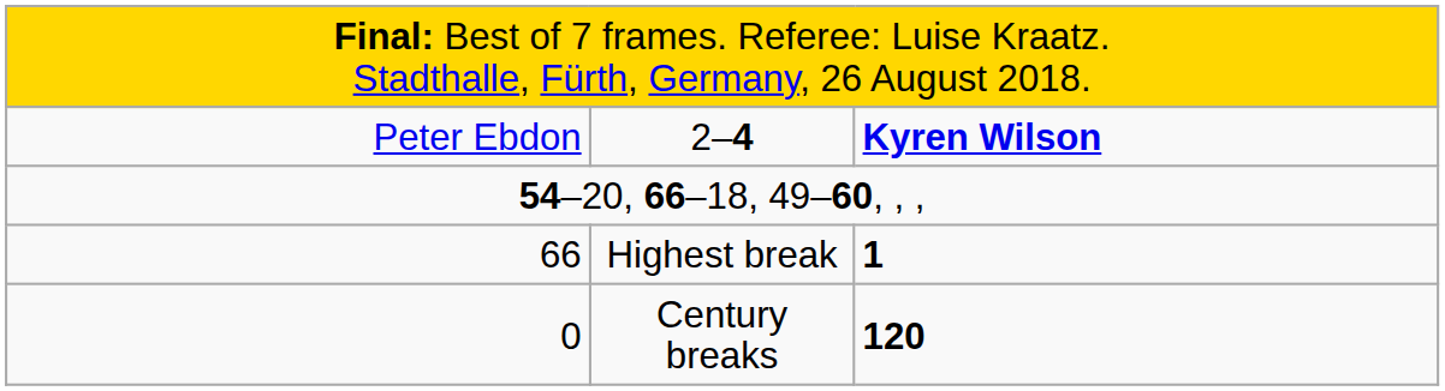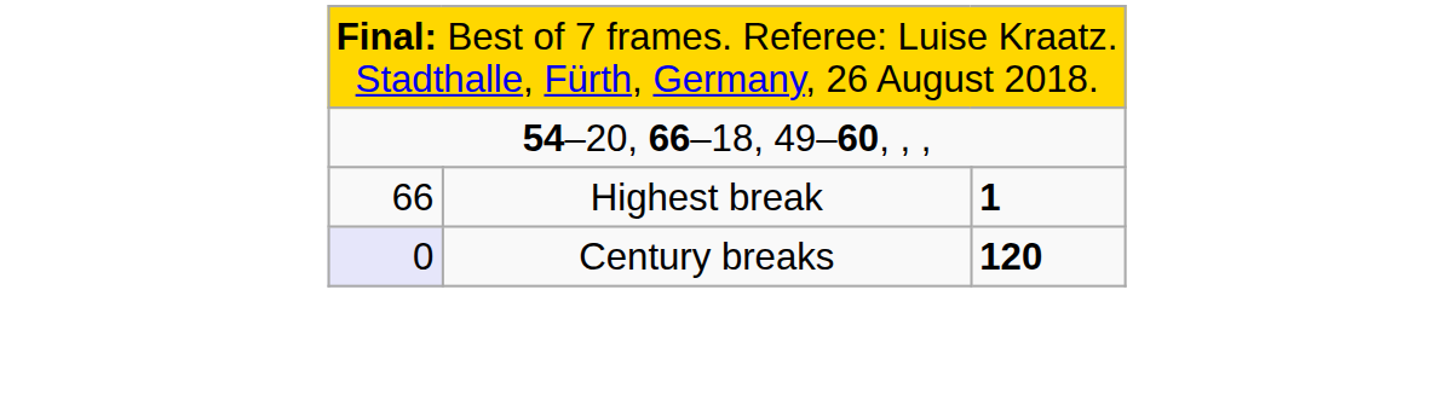 <table class="wikitable" style="font-size: 95%; margin: 1em auto 1em auto;">
 <tr>
 <td colspan="3" align="center" bgcolor="#ffd700"><strong>Final:</strong> Best of 7 frames. Referee: Luise Kraatz.<br><a href='#'>Stadthalle</a>, <a href='#'>Fürth</a>, <a href='#'>Germany</a>, 26 August 2018.</td>
-</tr>
-<tr>
-<td width="230" align="right"><a href='#'>Peter Ebdon</a><br></td>
-<td width="100" align="center">2–<strong>4</strong></td>
-<td width="230"><strong><a href='#'>Kyren Wilson</a></strong><br></td>
 </tr>
 <tr>
 <td colspan="3" align="center" style="font-size: 100%"><strong>54</strong>–20, <strong>66</strong>–18, 49–<strong>60</strong>, , , </td>
 </tr>
 <tr>
 <td align="right">66</td>
 <td align="center">Highest break</td>
 <td><strong>1</strong></td>
 </tr>
 <tr>
-<td align="right">0</td>
+<td align="right" style="background: lavender;">0</td>
 <td align="center">Century breaks</td>
 <td><strong>120</strong></td>
 </tr>
 </table>
